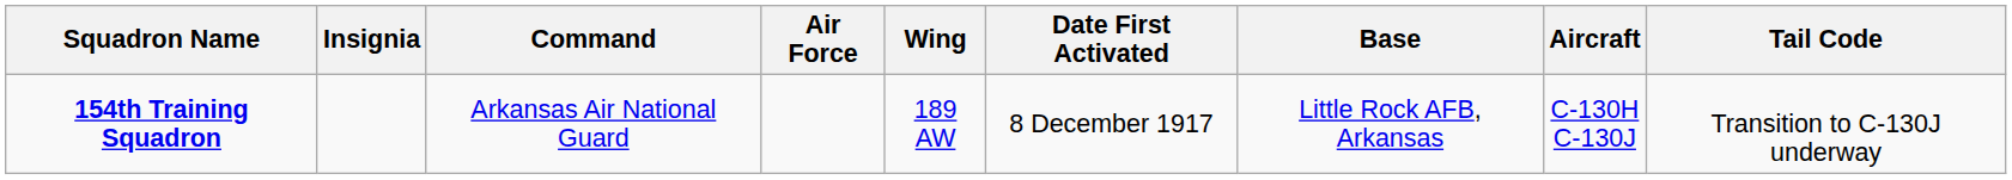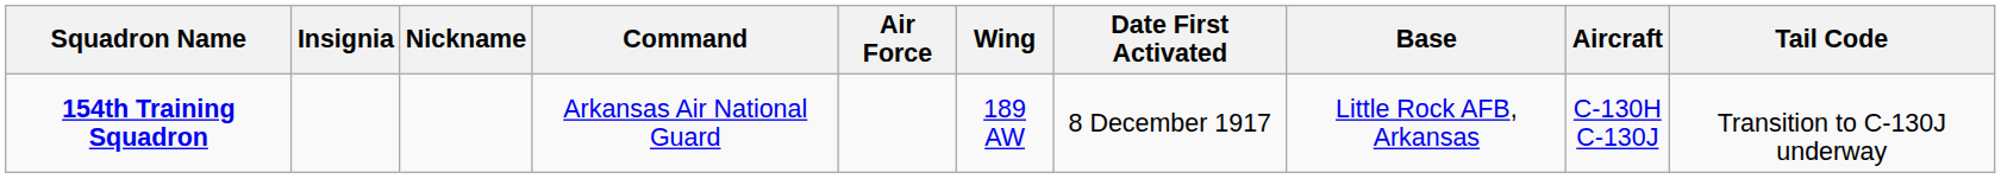 <table class="wikitable sortable" style="text-align:center;">
 <tr>
 <th>Squadron Name</th>
 <th>Insignia</th>
+<th>Nickname</th>
 <th>Command</th>
 <th>Air Force</th>
 <th>Wing</th>
 <th>Date First Activated</th>
 <th>Base</th>
 <th>Aircraft</th>
 <th>Tail Code</th>
 </tr>
 <tr>
 <td><strong><a href='#'>154th Training Squadron</a></strong></td>
 <td></td>
+<td></td>
 <td><a href='#'>Arkansas Air National Guard</a></td>
 <td></td>
 <td><a href='#'>189 AW</a></td>
 <td>8 December 1917</td>
 <td><a href='#'>Little Rock AFB</a>, <a href='#'>Arkansas</a></td>
 <td><a href='#'>C-130H</a><br><a href='#'>C-130J</a></td>
 <td><br>Transition to C-130J underway</td>
 </tr>
 </table>
